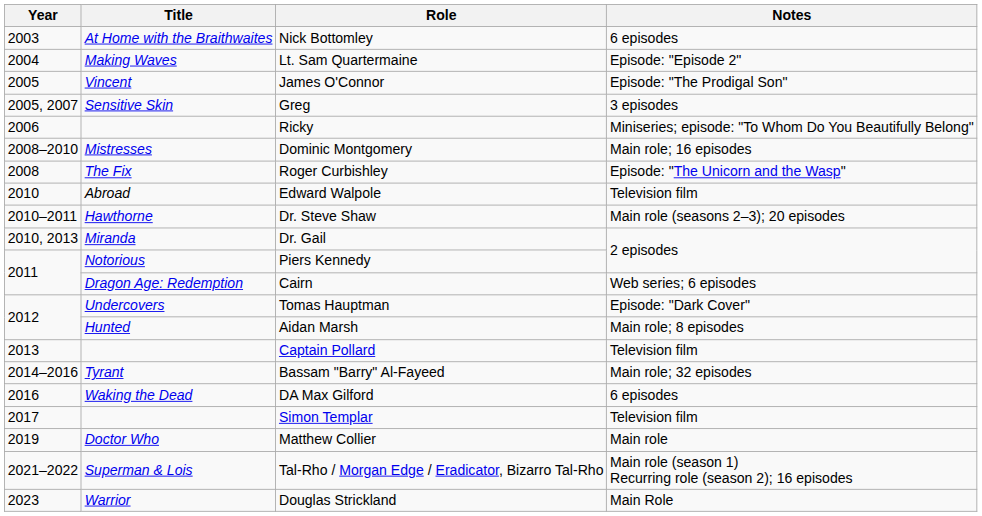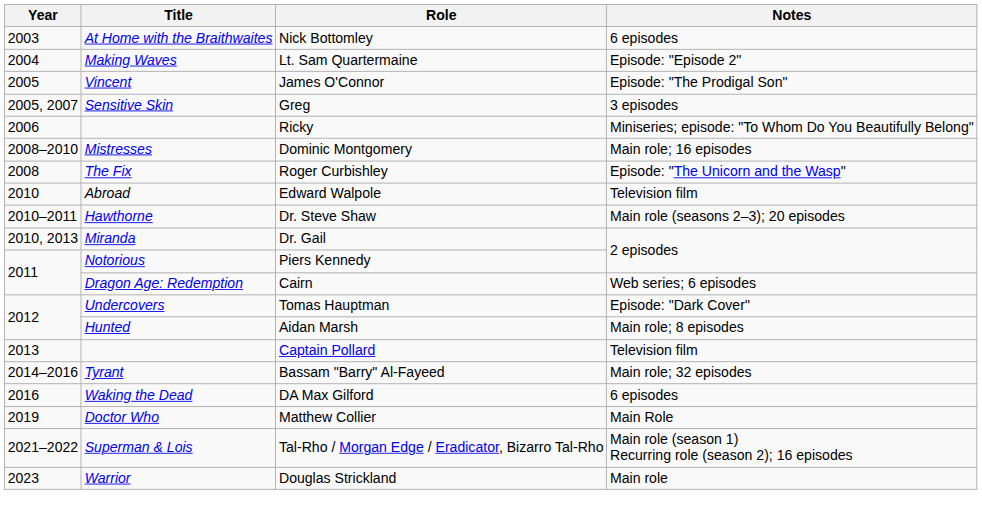 <table class="wikitable sortable">
 <tr>
 <th>Year</th>
 <th>Title</th>
 <th>Role</th>
 <th class="unsortable">Notes</th>
 </tr>
 <tr>
 <td>2003</td>
 <td><em><a href='#'>At Home with the Braithwaites</a></em></td>
 <td>Nick Bottomley</td>
 <td>6 episodes</td>
 </tr>
 <tr>
 <td>2004</td>
 <td><em><a href='#'>Making Waves</a></em></td>
 <td>Lt. Sam Quartermaine</td>
 <td>Episode: "Episode 2"</td>
 </tr>
 <tr>
 <td>2005</td>
 <td><em><a href='#'>Vincent</a></em></td>
 <td>James O'Connor</td>
 <td>Episode: "The Prodigal Son"</td>
 </tr>
 <tr>
 <td>2005, 2007</td>
 <td><em><a href='#'>Sensitive Skin</a></em></td>
 <td>Greg</td>
 <td>3 episodes</td>
 </tr>
 <tr>
 <td>2006</td>
 <td><em></em></td>
 <td>Ricky</td>
 <td>Miniseries; episode: "To Whom Do You Beautifully Belong"</td>
 </tr>
 <tr>
 <td>2008–2010</td>
 <td><em><a href='#'>Mistresses</a></em></td>
 <td>Dominic Montgomery</td>
 <td>Main role; 16 episodes</td>
 </tr>
 <tr>
 <td>2008</td>
 <td><em><a href='#'>The Fix</a></em></td>
 <td>Roger Curbishley</td>
 <td>Episode: "<a href='#'>The Unicorn and the Wasp</a>"</td>
 </tr>
 <tr>
 <td>2010</td>
 <td><em>Abroad</em></td>
 <td>Edward Walpole</td>
 <td>Television film</td>
 </tr>
 <tr>
 <td>2010–2011</td>
 <td><em><a href='#'>Hawthorne</a></em></td>
 <td>Dr. Steve Shaw</td>
 <td>Main role (seasons 2–3); 20 episodes</td>
 </tr>
 <tr>
 <td>2010, 2013</td>
 <td><em><a href='#'>Miranda</a></em></td>
 <td>Dr. Gail</td>
 <td rowspan="2">2 episodes</td>
 </tr>
 <tr>
 <td rowspan="2">2011</td>
 <td><em><a href='#'>Notorious</a></em></td>
 <td>Piers Kennedy</td>
 </tr>
 <tr>
 <td><em><a href='#'>Dragon Age: Redemption</a></em></td>
 <td>Cairn</td>
 <td>Web series; 6 episodes</td>
 </tr>
 <tr>
 <td rowspan="2">2012</td>
 <td><em><a href='#'>Undercovers</a></em></td>
 <td>Tomas Hauptman</td>
 <td>Episode: "Dark Cover"</td>
 </tr>
 <tr>
 <td><em><a href='#'>Hunted</a></em></td>
 <td>Aidan Marsh</td>
 <td>Main role; 8 episodes</td>
 </tr>
 <tr>
 <td>2013</td>
 <td><em></em></td>
 <td><a href='#'>Captain Pollard</a></td>
 <td>Television film</td>
 </tr>
 <tr>
 <td>2014–2016</td>
 <td><em><a href='#'>Tyrant</a></em></td>
 <td>Bassam "Barry" Al-Fayeed</td>
 <td>Main role; 32 episodes</td>
 </tr>
 <tr>
 <td>2016</td>
 <td><em><a href='#'>Waking the Dead</a></em></td>
 <td>DA Max Gilford</td>
 <td>6 episodes</td>
 </tr>
 <tr>
-<td>2017</td>
-<td><em></em></td>
-<td><a href='#'>Simon Templar</a></td>
-<td>Television film</td>
-</tr>
-<tr>
 <td>2019</td>
 <td><em><a href='#'>Doctor Who</a></em></td>
 <td>Matthew Collier</td>
-<td>Main role</td>
+<td>Main Role</td>
 </tr>
 <tr>
 <td>2021–2022</td>
 <td><em><a href='#'>Superman & Lois</a></em></td>
 <td>Tal-Rho / <a href='#'>Morgan Edge</a> / <a href='#'>Eradicator</a>, Bizarro Tal-Rho</td>
 <td>Main role (season 1)<br>Recurring role (season 2); 16 episodes</td>
 </tr>
 <tr>
 <td>2023</td>
 <td><em><a href='#'>Warrior</a></em></td>
 <td>Douglas Strickland</td>
-<td>Main Role</td>
+<td>Main role</td>
 </tr>
 </table>
